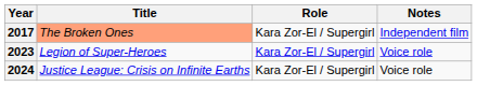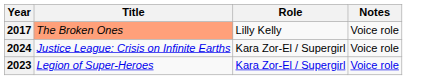 <table class="wikitable sortable plainrowheaders">
 <tr>
 <th>Year</th>
 <th>Title</th>
 <th>Role</th>
 <th class="unsortable">Notes</th>
 </tr>
 <tr>
 <th scope="row">2017</th>
 <td style="background: lightsalmon;"><em>The Broken Ones</em></td>
+<td>Lilly Kelly</td>
+<td>Voice role</td>
+</tr>
+<tr>
+<th scope="row">2024</th>
+<td><em><a href='#'>Justice League: Crisis on Infinite Earths</a></em></td>
 <td>Kara Zor-El / Supergirl</td>
-<td><a href='#'>Independent film</a></td>
+<td>Voice role</td>
 </tr>
 <tr>
 <th scope="row">2023</th>
 <td><em><a href='#'>Legion of Super-Heroes</a></em></td>
 <td><a href='#'>Kara Zor-El / Supergirl</a></td>
 <td><a href='#'>Voice role</a></td>
 </tr>
-<tr>
-<th scope="row">2024</th>
-<td><em><a href='#'>Justice League: Crisis on Infinite Earths</a></em></td>
-<td>Kara Zor-El / Supergirl</td>
-<td>Voice role</td>
-</tr>
 </table>
